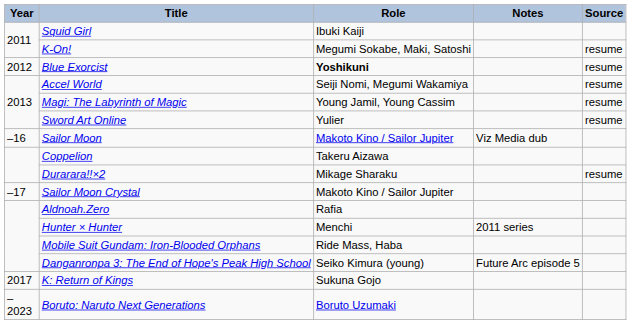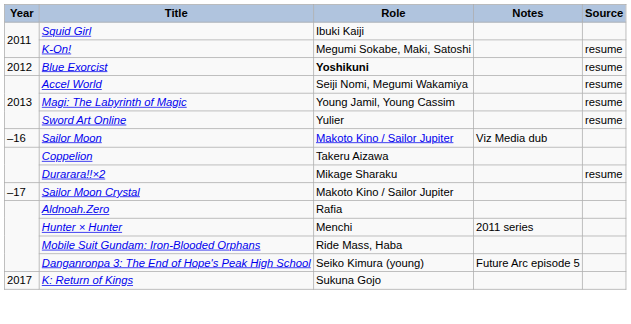 <table class="wikitable sortable plainrowheaders" style="width=95%; font-size: 95%;">
 <tr>
 <th style="background:#b0c4de; width:40px;">Year </th>
 <th style="background:#b0c4de;">Title</th>
 <th style="background:#b0c4de;">Role</th>
 <th style="background:#b0c4de;" class="unsortable">Notes</th>
 <th style="background:#b0c4de;" class="unsortable">Source</th>
 </tr>
 <tr>
 <td rowspan="2">2011</td>
 <td><em><a href='#'>Squid Girl</a></em></td>
 <td>Ibuki Kaiji</td>
 <td></td>
 <td></td>
 </tr>
 <tr>
 <td><em><a href='#'>K-On!</a></em></td>
 <td>Megumi Sokabe, Maki, Satoshi</td>
 <td></td>
 <td>resume</td>
 </tr>
 <tr>
 <td>2012</td>
 <td><em><a href='#'>Blue Exorcist</a></em></td>
 <td><strong>Yoshikuni</strong></td>
 <td></td>
 <td>resume</td>
 </tr>
 <tr>
 <td rowspan="3">2013</td>
 <td><em><a href='#'>Accel World</a></em></td>
 <td>Seiji Nomi, Megumi Wakamiya</td>
 <td></td>
 <td>resume</td>
 </tr>
 <tr>
 <td><em><a href='#'>Magi: The Labyrinth of Magic</a></em></td>
 <td>Young Jamil, Young Cassim</td>
 <td></td>
 <td>resume</td>
 </tr>
 <tr>
 <td><em><a href='#'>Sword Art Online</a></em></td>
 <td>Yulier</td>
 <td></td>
 <td>resume</td>
 </tr>
 <tr>
 <td>–16</td>
 <td><em><a href='#'>Sailor Moon</a></em></td>
 <td><a href='#'>Makoto Kino / Sailor Jupiter</a></td>
 <td>Viz Media dub</td>
 <td></td>
 </tr>
 <tr>
 <td rowspan="2"></td>
 <td><em><a href='#'>Coppelion</a></em></td>
 <td>Takeru Aizawa</td>
 <td></td>
 <td></td>
 </tr>
 <tr>
 <td><em><a href='#'>Durarara!!×2</a></em></td>
 <td>Mikage Sharaku</td>
 <td></td>
 <td>resume</td>
 </tr>
 <tr>
 <td>–17</td>
 <td><em><a href='#'>Sailor Moon Crystal</a></em></td>
 <td>Makoto Kino / Sailor Jupiter</td>
 <td></td>
 <td></td>
 </tr>
 <tr>
 <td rowspan="4"></td>
 <td><em><a href='#'>Aldnoah.Zero</a></em></td>
 <td>Rafia</td>
 <td></td>
 <td></td>
 </tr>
 <tr>
 <td><em><a href='#'>Hunter × Hunter</a></em></td>
 <td>Menchi</td>
 <td>2011 series</td>
 <td></td>
 </tr>
 <tr>
 <td><em><a href='#'>Mobile Suit Gundam: Iron-Blooded Orphans</a></em></td>
 <td>Ride Mass, Haba</td>
 <td></td>
 <td></td>
 </tr>
 <tr>
 <td><em><a href='#'>Danganronpa 3: The End of Hope's Peak High School</a></em></td>
 <td>Seiko Kimura (young)</td>
 <td>Future Arc episode 5</td>
 <td></td>
 </tr>
 <tr>
 <td>2017</td>
 <td><em><a href='#'>K: Return of Kings</a></em></td>
 <td>Sukuna Gojo</td>
 <td></td>
 <td></td>
 </tr>
-<tr>
-<td>–2023</td>
-<td><em><a href='#'>Boruto: Naruto Next Generations</a></em></td>
-<td><a href='#'>Boruto Uzumaki</a></td>
-<td></td>
-<td></td>
-</tr>
 </table>
